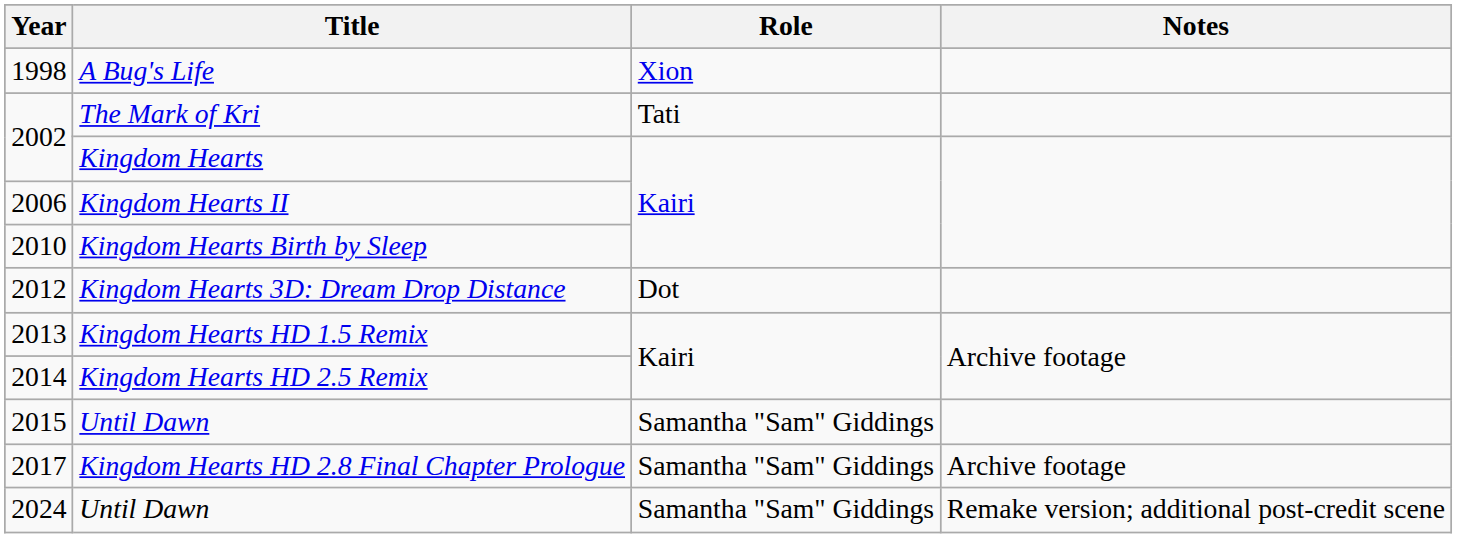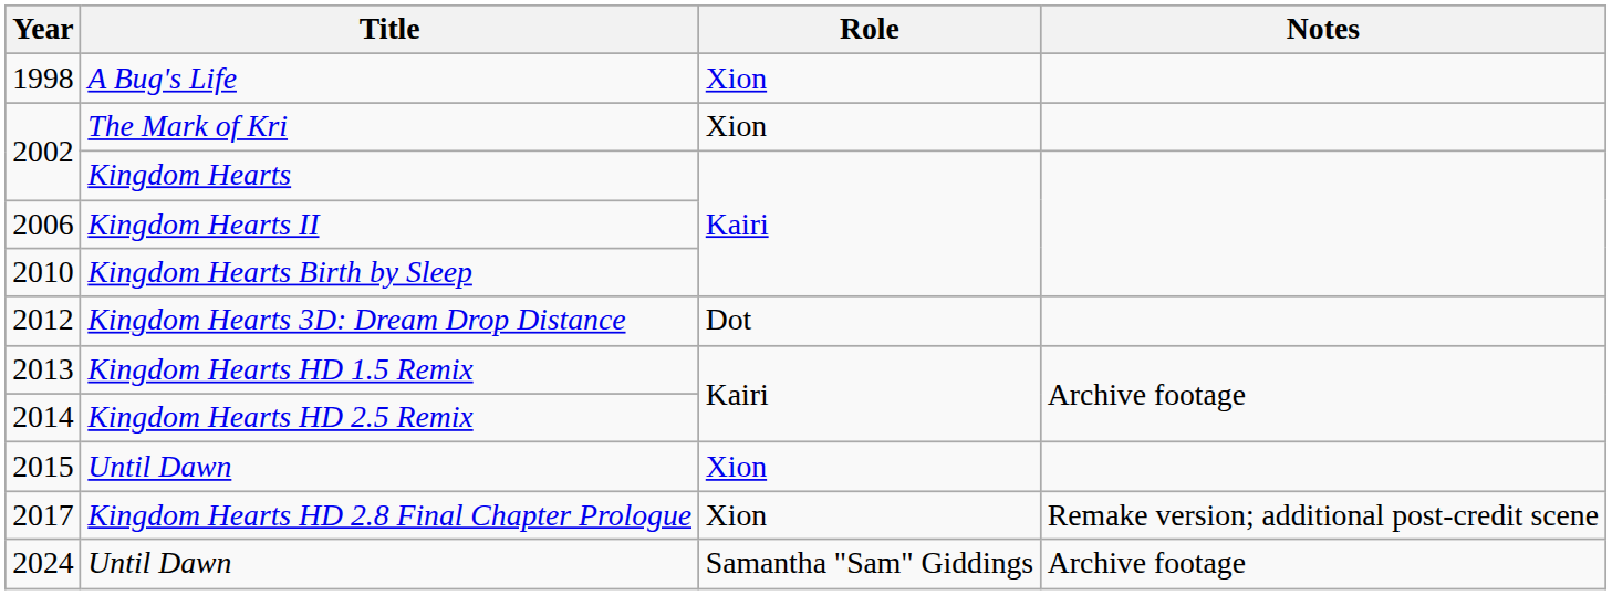 <table class="wikitable sortable">
 <tr>
 <th>Year</th>
 <th>Title</th>
 <th>Role</th>
 <th class="unsortable">Notes</th>
 </tr>
 <tr>
 <td>1998</td>
 <td><em><a href='#'>A Bug's Life</a></em></td>
 <td><a href='#'>Xion</a></td>
 <td></td>
 </tr>
 <tr>
 <td rowspan="2">2002</td>
 <td><em><a href='#'>The Mark of Kri</a></em></td>
-<td>Tati</td>
+<td>Xion</td>
 <td></td>
 </tr>
 <tr>
 <td><em><a href='#'>Kingdom Hearts</a></em></td>
 <td rowspan=3><a href='#'>Kairi</a></td>
 <td rowspan="3"></td>
 </tr>
 <tr>
 <td>2006</td>
 <td><em><a href='#'>Kingdom Hearts II</a></em></td>
 </tr>
 <tr>
 <td>2010</td>
 <td><em><a href='#'>Kingdom Hearts Birth by Sleep</a></em></td>
 </tr>
 <tr>
 <td>2012</td>
 <td><em><a href='#'>Kingdom Hearts 3D: Dream Drop Distance</a></em></td>
 <td>Dot</td>
 <td></td>
 </tr>
 <tr>
 <td>2013</td>
 <td><em><a href='#'>Kingdom Hearts HD 1.5 Remix</a></em></td>
 <td rowspan=2>Kairi</td>
 <td rowspan="2">Archive footage</td>
 </tr>
 <tr>
 <td>2014</td>
 <td><em><a href='#'>Kingdom Hearts HD 2.5 Remix</a></em></td>
 </tr>
 <tr>
 <td>2015</td>
 <td><em><a href='#'>Until Dawn</a></em></td>
-<td>Samantha "Sam" Giddings</td>
+<td><a href='#'>Xion</a></td>
 <td></td>
 </tr>
 <tr>
 <td>2017</td>
 <td><em><a href='#'>Kingdom Hearts HD 2.8 Final Chapter Prologue</a></em></td>
-<td>Samantha "Sam" Giddings</td>
-<td>Archive footage</td>
+<td>Xion</td>
+<td>Remake version; additional post-credit scene</td>
 </tr>
 <tr>
 <td>2024</td>
 <td><em>Until Dawn</em></td>
 <td>Samantha "Sam" Giddings</td>
-<td>Remake version; additional post-credit scene</td>
+<td>Archive footage</td>
 </tr>
 </table>
